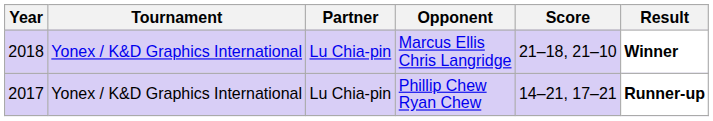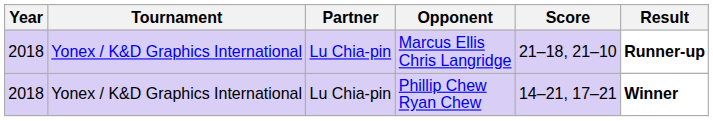 <table class="sortable wikitable" style="font-size: 90%;">
 <tr>
 <th>Year</th>
 <th>Tournament</th>
 <th>Partner</th>
 <th>Opponent</th>
 <th>Score</th>
 <th>Result</th>
 </tr>
 <tr style="background:#D8CEF6">
 <td align="center">2018</td>
 <td align="left"><a href='#'>Yonex / K&D Graphics International</a></td>
 <td align="left"> <a href='#'>Lu Chia-pin</a></td>
 <td align="left"> <a href='#'>Marcus Ellis</a><br> <a href='#'>Chris Langridge</a></td>
 <td align="left">21–18, 21–10</td>
-<td style="text-align:left; background:white"> <strong>Winner</strong></td>
+<td style="text-align:left; background:white"> <strong>Runner-up</strong></td>
 </tr>
 <tr style="background:#D8CEF6">
-<td align="center">2017</td>
+<td align="center">2018</td>
 <td align="left">Yonex / K&D Graphics International</td>
 <td align="left"> Lu Chia-pin</td>
 <td align="left"> <a href='#'>Phillip Chew</a><br> <a href='#'>Ryan Chew</a></td>
 <td align="left">14–21, 17–21</td>
-<td style="text-align:left; background:white"> <strong>Runner-up</strong></td>
+<td style="text-align:left; background:white"> <strong>Winner</strong></td>
 </tr>
 </table>
